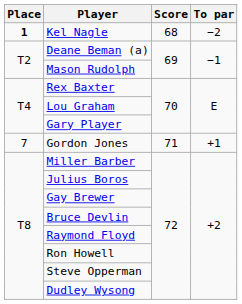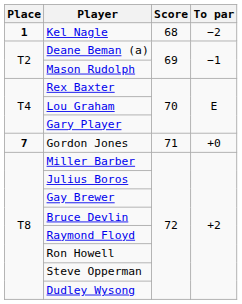 <table class=wikitable>
 <tr>
 <th>Place</th>
 <th>Player</th>
 <th>Score</th>
 <th>To par</th>
 </tr>
 <tr>
 <td align=center><strong>1</strong></td>
 <td> <a href='#'>Kel Nagle</a></td>
 <td align=center>68</td>
 <td align=center>−2</td>
 </tr>
 <tr>
 <td rowspan=2 align=center>T2</td>
 <td> <a href='#'>Deane Beman</a> (a)</td>
 <td align=center rowspan=2>69</td>
 <td rowspan=2 align=center>−1</td>
 </tr>
 <tr>
 <td> <a href='#'>Mason Rudolph</a></td>
 </tr>
 <tr>
 <td rowspan=3 align=center>T4</td>
 <td> <a href='#'>Rex Baxter</a></td>
 <td rowspan=3 align=center>70</td>
 <td rowspan=3 align=center>E</td>
 </tr>
 <tr>
 <td> <a href='#'>Lou Graham</a></td>
 </tr>
 <tr>
 <td> <a href='#'>Gary Player</a></td>
 </tr>
 <tr>
-<td align=center>7</td>
+<td align=center><strong>7</strong></td>
 <td> Gordon Jones</td>
 <td align=center>71</td>
-<td align=center>+1</td>
+<td align=center>+0</td>
 </tr>
 <tr>
 <td rowspan=8 align=center>T8</td>
 <td> <a href='#'>Miller Barber</a></td>
 <td rowspan=8 align=center>72</td>
 <td rowspan=8 align=center>+2</td>
 </tr>
 <tr>
 <td> <a href='#'>Julius Boros</a></td>
 </tr>
 <tr>
 <td> <a href='#'>Gay Brewer</a></td>
 </tr>
 <tr>
 <td> <a href='#'>Bruce Devlin</a></td>
 </tr>
 <tr>
 <td> <a href='#'>Raymond Floyd</a></td>
 </tr>
 <tr>
 <td> Ron Howell</td>
 </tr>
 <tr>
 <td> Steve Opperman</td>
 </tr>
 <tr>
 <td> <a href='#'>Dudley Wysong</a></td>
 </tr>
 </table>
